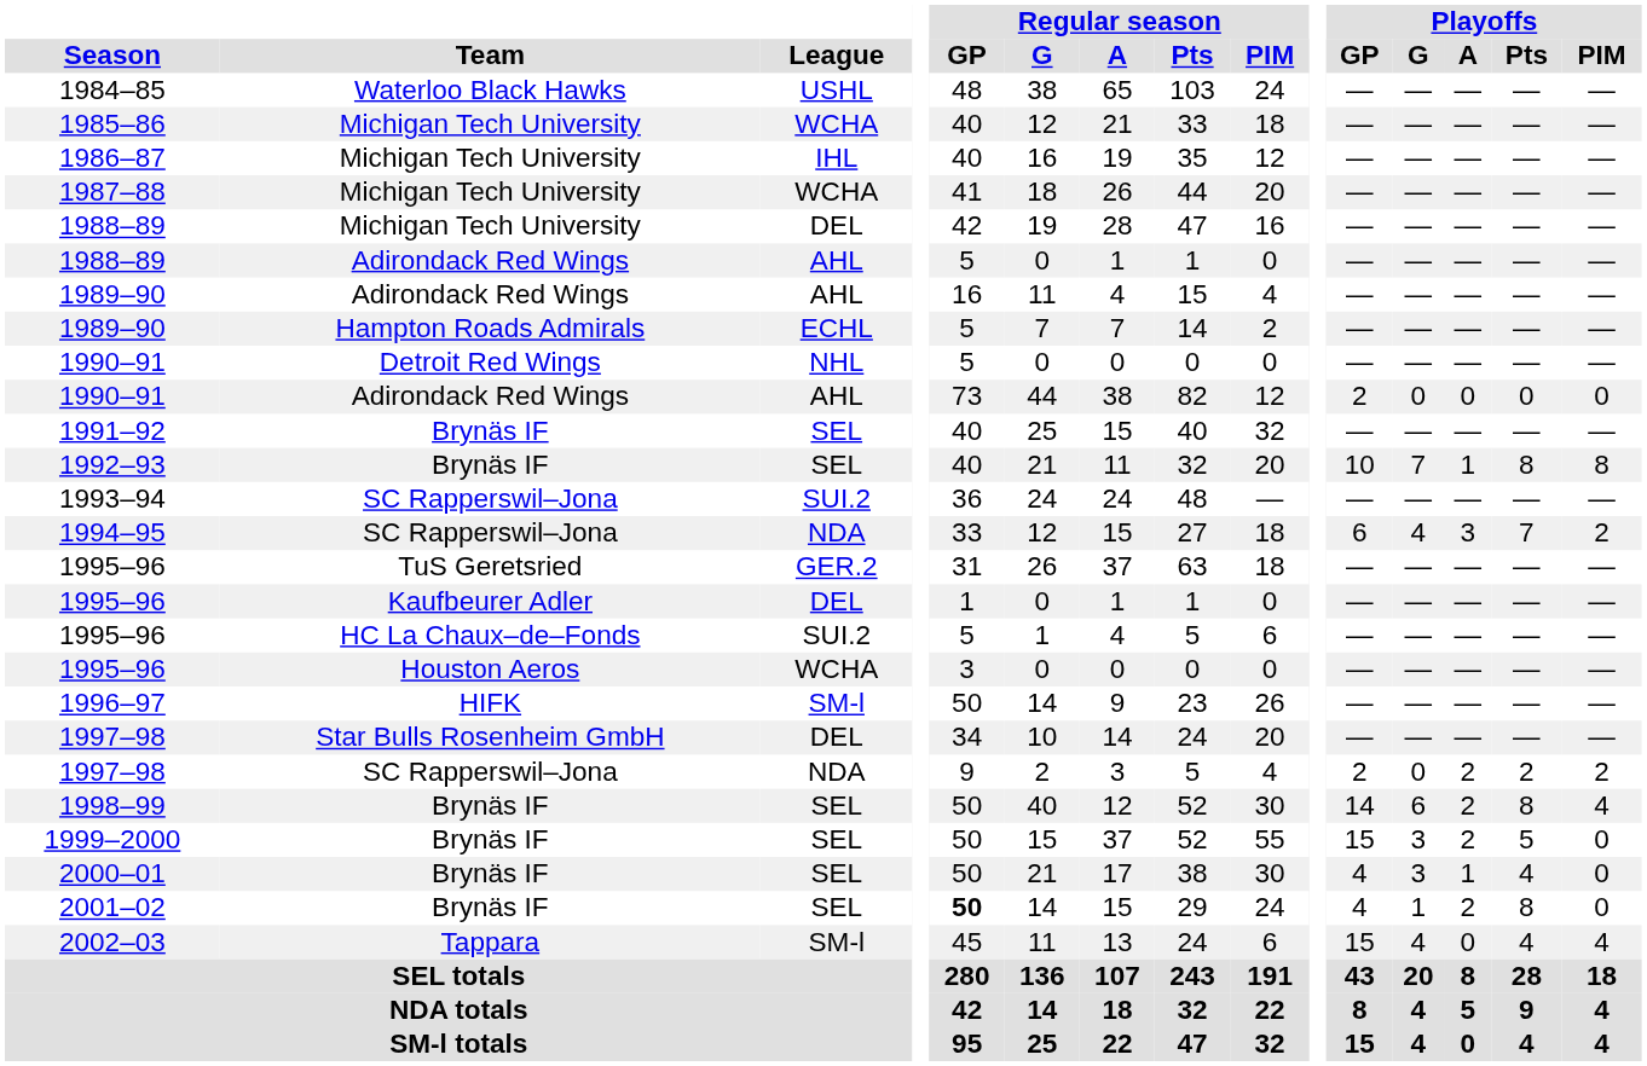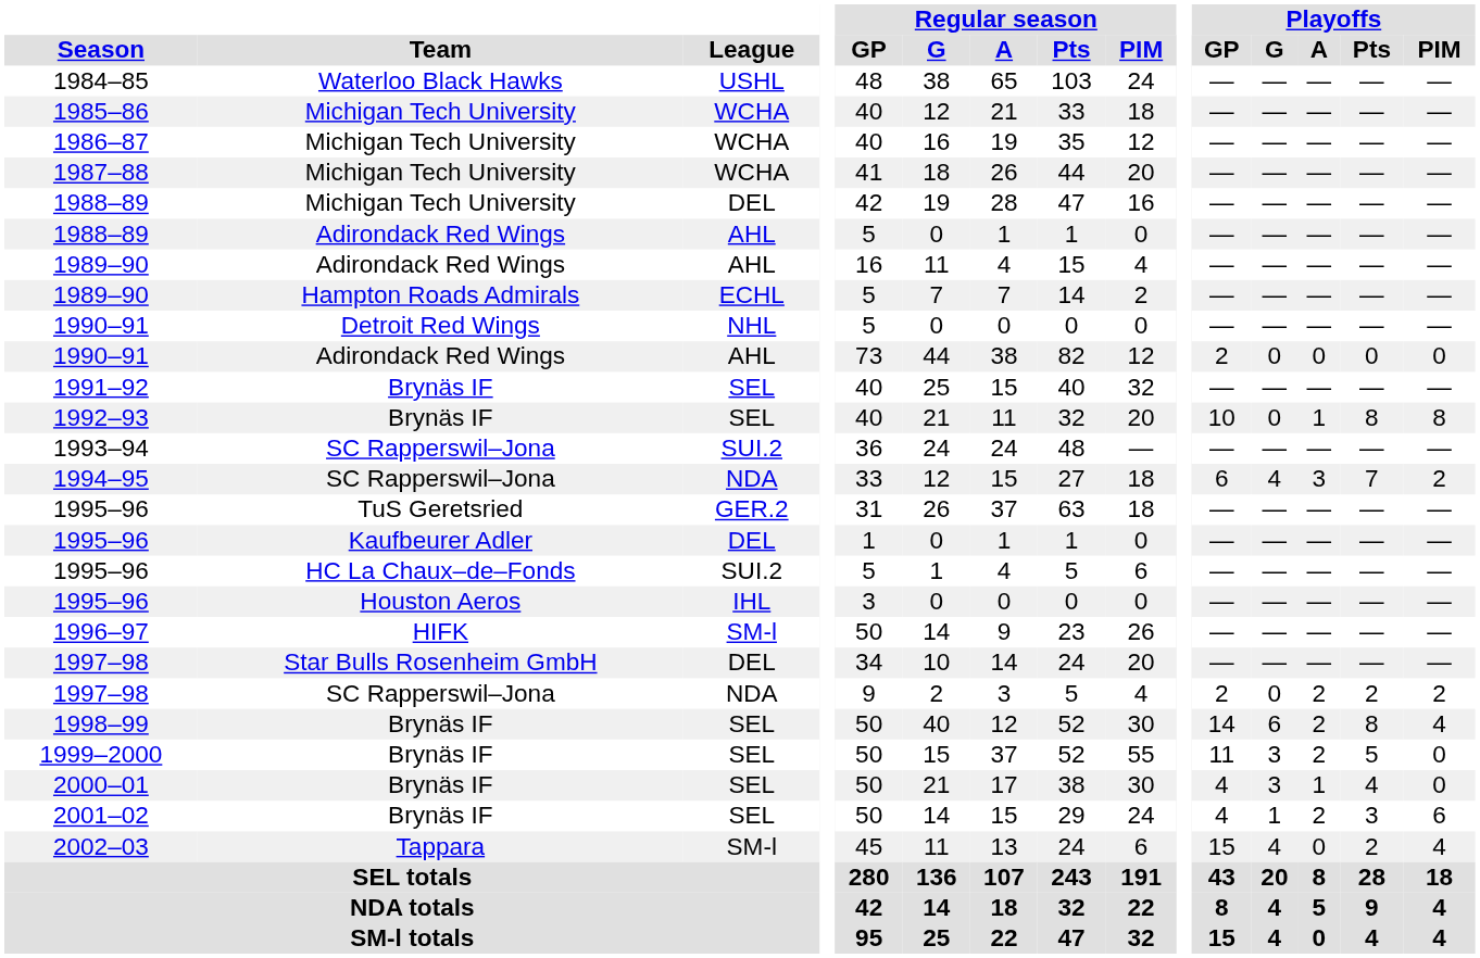 <table border="0" cellpadding="1" cellspacing="0" style="text-align:center; width:60em">
 <tr bgcolor="#e0e0e0">
 <th colspan="3" bgcolor="#ffffff"> </th>
 <th rowspan="99" bgcolor="#ffffff"> </th>
 <th colspan="5"><a href='#'>Regular season</a></th>
 <th rowspan="99" bgcolor="#ffffff"> </th>
 <th colspan="5"><a href='#'>Playoffs</a></th>
 </tr>
 <tr bgcolor="#e0e0e0">
 <th><a href='#'>Season</a></th>
 <th>Team</th>
 <th>League</th>
 <th>GP</th>
 <th><a href='#'>G</a></th>
 <th><a href='#'>A</a></th>
 <th><a href='#'>Pts</a></th>
 <th><a href='#'>PIM</a></th>
 <th>GP</th>
 <th>G</th>
 <th>A</th>
 <th>Pts</th>
 <th>PIM</th>
 </tr>
 <tr>
 <td>1984–85</td>
 <td><a href='#'>Waterloo Black Hawks</a></td>
 <td><a href='#'>USHL</a></td>
 <td>48</td>
 <td>38</td>
 <td>65</td>
 <td>103</td>
 <td>24</td>
 <td>—</td>
 <td>—</td>
 <td>—</td>
 <td>—</td>
 <td>—</td>
 </tr>
 <tr bgcolor="#f0f0f0">
 <td><a href='#'>1985–86</a></td>
 <td><a href='#'>Michigan Tech University</a></td>
 <td><a href='#'>WCHA</a></td>
 <td>40</td>
 <td>12</td>
 <td>21</td>
 <td>33</td>
 <td>18</td>
 <td>—</td>
 <td>—</td>
 <td>—</td>
 <td>—</td>
 <td>—</td>
 </tr>
 <tr>
 <td><a href='#'>1986–87</a></td>
 <td>Michigan Tech University</td>
-<td><a href='#'>IHL</a></td>
+<td>WCHA</td>
 <td>40</td>
 <td>16</td>
 <td>19</td>
 <td>35</td>
 <td>12</td>
 <td>—</td>
 <td>—</td>
 <td>—</td>
 <td>—</td>
 <td>—</td>
 </tr>
 <tr bgcolor="#f0f0f0">
 <td><a href='#'>1987–88</a></td>
 <td>Michigan Tech University</td>
 <td>WCHA</td>
 <td>41</td>
 <td>18</td>
 <td>26</td>
 <td>44</td>
 <td>20</td>
 <td>—</td>
 <td>—</td>
 <td>—</td>
 <td>—</td>
 <td>—</td>
 </tr>
 <tr>
 <td><a href='#'>1988–89</a></td>
 <td>Michigan Tech University</td>
 <td>DEL</td>
 <td>42</td>
 <td>19</td>
 <td>28</td>
 <td>47</td>
 <td>16</td>
 <td>—</td>
 <td>—</td>
 <td>—</td>
 <td>—</td>
 <td>—</td>
 </tr>
 <tr bgcolor="#f0f0f0">
 <td><a href='#'>1988–89</a></td>
 <td><a href='#'>Adirondack Red Wings</a></td>
 <td><a href='#'>AHL</a></td>
 <td>5</td>
 <td>0</td>
 <td>1</td>
 <td>1</td>
 <td>0</td>
 <td>—</td>
 <td>—</td>
 <td>—</td>
 <td>—</td>
 <td>—</td>
 </tr>
 <tr>
 <td><a href='#'>1989–90</a></td>
 <td>Adirondack Red Wings</td>
 <td>AHL</td>
 <td>16</td>
 <td>11</td>
 <td>4</td>
 <td>15</td>
 <td>4</td>
 <td>—</td>
 <td>—</td>
 <td>—</td>
 <td>—</td>
 <td>—</td>
 </tr>
 <tr bgcolor="#f0f0f0">
 <td><a href='#'>1989–90</a></td>
 <td><a href='#'>Hampton Roads Admirals</a></td>
 <td><a href='#'>ECHL</a></td>
 <td>5</td>
 <td>7</td>
 <td>7</td>
 <td>14</td>
 <td>2</td>
 <td>—</td>
 <td>—</td>
 <td>—</td>
 <td>—</td>
 <td>—</td>
 </tr>
 <tr>
 <td><a href='#'>1990–91</a></td>
 <td><a href='#'>Detroit Red Wings</a></td>
 <td><a href='#'>NHL</a></td>
 <td>5</td>
 <td>0</td>
 <td>0</td>
 <td>0</td>
 <td>0</td>
 <td>—</td>
 <td>—</td>
 <td>—</td>
 <td>—</td>
 <td>—</td>
 </tr>
 <tr bgcolor="#f0f0f0">
 <td><a href='#'>1990–91</a></td>
 <td>Adirondack Red Wings</td>
 <td>AHL</td>
 <td>73</td>
 <td>44</td>
 <td>38</td>
 <td>82</td>
 <td>12</td>
 <td>2</td>
 <td>0</td>
 <td>0</td>
 <td>0</td>
 <td>0</td>
 </tr>
 <tr>
 <td><a href='#'>1991–92</a></td>
 <td><a href='#'>Brynäs IF</a></td>
 <td><a href='#'>SEL</a></td>
 <td>40</td>
 <td>25</td>
 <td>15</td>
 <td>40</td>
 <td>32</td>
 <td>—</td>
 <td>—</td>
 <td>—</td>
 <td>—</td>
 <td>—</td>
 </tr>
 <tr bgcolor="#f0f0f0">
 <td><a href='#'>1992–93</a></td>
 <td>Brynäs IF</td>
 <td>SEL</td>
 <td>40</td>
 <td>21</td>
 <td>11</td>
 <td>32</td>
 <td>20</td>
 <td>10</td>
-<td>7</td>
+<td>0</td>
 <td>1</td>
 <td>8</td>
 <td>8</td>
 </tr>
 <tr>
 <td>1993–94</td>
 <td><a href='#'>SC Rapperswil–Jona</a></td>
 <td><a href='#'>SUI.2</a></td>
 <td>36</td>
 <td>24</td>
 <td>24</td>
 <td>48</td>
 <td>—</td>
 <td>—</td>
 <td>—</td>
 <td>—</td>
 <td>—</td>
 <td>—</td>
 </tr>
 <tr bgcolor="#f0f0f0">
 <td><a href='#'>1994–95</a></td>
 <td>SC Rapperswil–Jona</td>
 <td><a href='#'>NDA</a></td>
 <td>33</td>
 <td>12</td>
 <td>15</td>
 <td>27</td>
 <td>18</td>
 <td>6</td>
 <td>4</td>
 <td>3</td>
 <td>7</td>
 <td>2</td>
 </tr>
 <tr>
 <td>1995–96</td>
 <td>TuS Geretsried</td>
 <td><a href='#'>GER.2</a></td>
 <td>31</td>
 <td>26</td>
 <td>37</td>
 <td>63</td>
 <td>18</td>
 <td>—</td>
 <td>—</td>
 <td>—</td>
 <td>—</td>
 <td>—</td>
 </tr>
 <tr bgcolor="#f0f0f0">
 <td><a href='#'>1995–96</a></td>
 <td><a href='#'>Kaufbeurer Adler</a></td>
 <td><a href='#'>DEL</a></td>
 <td>1</td>
 <td>0</td>
 <td>1</td>
 <td>1</td>
 <td>0</td>
 <td>—</td>
 <td>—</td>
 <td>—</td>
 <td>—</td>
 <td>—</td>
 </tr>
 <tr>
 <td>1995–96</td>
 <td><a href='#'>HC La Chaux–de–Fonds</a></td>
 <td>SUI.2</td>
 <td>5</td>
 <td>1</td>
 <td>4</td>
 <td>5</td>
 <td>6</td>
 <td>—</td>
 <td>—</td>
 <td>—</td>
 <td>—</td>
 <td>—</td>
 </tr>
 <tr bgcolor="#f0f0f0">
 <td><a href='#'>1995–96</a></td>
 <td><a href='#'>Houston Aeros</a></td>
-<td>WCHA</td>
+<td><a href='#'>IHL</a></td>
 <td>3</td>
 <td>0</td>
 <td>0</td>
 <td>0</td>
 <td>0</td>
 <td>—</td>
 <td>—</td>
 <td>—</td>
 <td>—</td>
 <td>—</td>
 </tr>
 <tr>
 <td><a href='#'>1996–97</a></td>
 <td><a href='#'>HIFK</a></td>
 <td><a href='#'>SM-l</a></td>
 <td>50</td>
 <td>14</td>
 <td>9</td>
 <td>23</td>
 <td>26</td>
 <td>—</td>
 <td>—</td>
 <td>—</td>
 <td>—</td>
 <td>—</td>
 </tr>
 <tr bgcolor="#f0f0f0">
 <td><a href='#'>1997–98</a></td>
 <td><a href='#'>Star Bulls Rosenheim GmbH</a></td>
 <td>DEL</td>
 <td>34</td>
 <td>10</td>
 <td>14</td>
 <td>24</td>
 <td>20</td>
 <td>—</td>
 <td>—</td>
 <td>—</td>
 <td>—</td>
 <td>—</td>
 </tr>
 <tr>
 <td><a href='#'>1997–98</a></td>
 <td>SC Rapperswil–Jona</td>
 <td>NDA</td>
 <td>9</td>
 <td>2</td>
 <td>3</td>
 <td>5</td>
 <td>4</td>
 <td>2</td>
 <td>0</td>
 <td>2</td>
 <td>2</td>
 <td>2</td>
 </tr>
 <tr bgcolor="#f0f0f0">
 <td><a href='#'>1998–99</a></td>
 <td>Brynäs IF</td>
 <td>SEL</td>
 <td>50</td>
 <td>40</td>
 <td>12</td>
 <td>52</td>
 <td>30</td>
 <td>14</td>
 <td>6</td>
 <td>2</td>
 <td>8</td>
 <td>4</td>
 </tr>
 <tr>
 <td><a href='#'>1999–2000</a></td>
 <td>Brynäs IF</td>
 <td>SEL</td>
 <td>50</td>
 <td>15</td>
 <td>37</td>
 <td>52</td>
 <td>55</td>
-<td>15</td>
+<td>11</td>
 <td>3</td>
 <td>2</td>
 <td>5</td>
 <td>0</td>
 </tr>
 <tr bgcolor="#f0f0f0">
 <td><a href='#'>2000–01</a></td>
 <td>Brynäs IF</td>
 <td>SEL</td>
 <td>50</td>
 <td>21</td>
 <td>17</td>
 <td>38</td>
 <td>30</td>
 <td>4</td>
 <td>3</td>
 <td>1</td>
 <td>4</td>
 <td>0</td>
 </tr>
 <tr>
 <td><a href='#'>2001–02</a></td>
 <td>Brynäs IF</td>
 <td>SEL</td>
-<td><strong>50</strong></td>
+<td>50</td>
 <td>14</td>
 <td>15</td>
 <td>29</td>
 <td>24</td>
 <td>4</td>
 <td>1</td>
 <td>2</td>
-<td>8</td>
-<td>0</td>
+<td>3</td>
+<td>6</td>
 </tr>
 <tr bgcolor="#f0f0f0">
 <td><a href='#'>2002–03</a></td>
 <td><a href='#'>Tappara</a></td>
 <td>SM-l</td>
 <td>45</td>
 <td>11</td>
 <td>13</td>
 <td>24</td>
 <td>6</td>
 <td>15</td>
 <td>4</td>
 <td>0</td>
-<td>4</td>
+<td>2</td>
 <td>4</td>
 </tr>
 <tr bgcolor="#e0e0e0">
 <th colspan="3">SEL totals</th>
 <th>280</th>
 <th>136</th>
 <th>107</th>
 <th>243</th>
 <th>191</th>
 <th>43</th>
 <th>20</th>
 <th>8</th>
 <th>28</th>
 <th>18</th>
 </tr>
 <tr bgcolor="#e0e0e0">
 <th colspan="3">NDA totals</th>
 <th>42</th>
 <th>14</th>
 <th>18</th>
 <th>32</th>
 <th>22</th>
 <th>8</th>
 <th>4</th>
 <th>5</th>
 <th>9</th>
 <th>4</th>
 </tr>
 <tr bgcolor="#e0e0e0">
 <th colspan="3">SM-l totals</th>
 <th>95</th>
 <th>25</th>
 <th>22</th>
 <th>47</th>
 <th>32</th>
 <th>15</th>
 <th>4</th>
 <th>0</th>
 <th>4</th>
 <th>4</th>
 </tr>
 </table>
